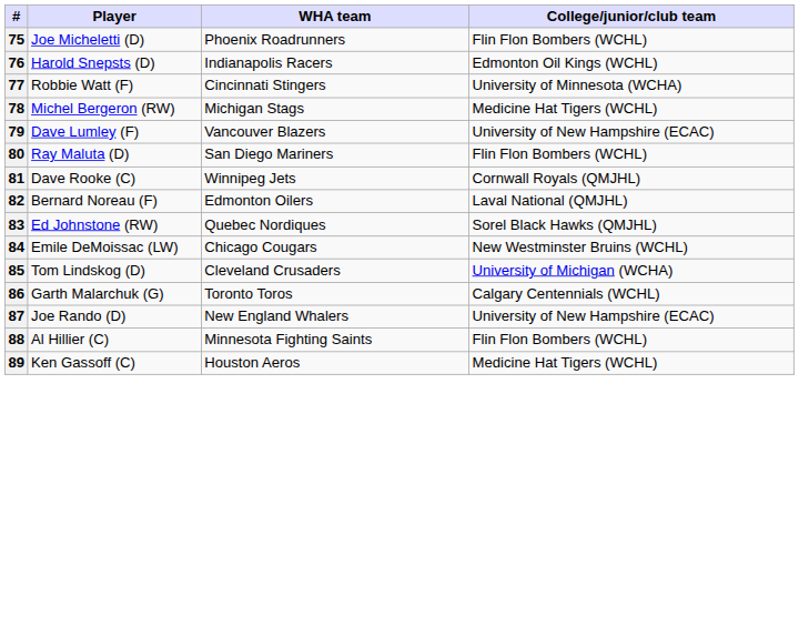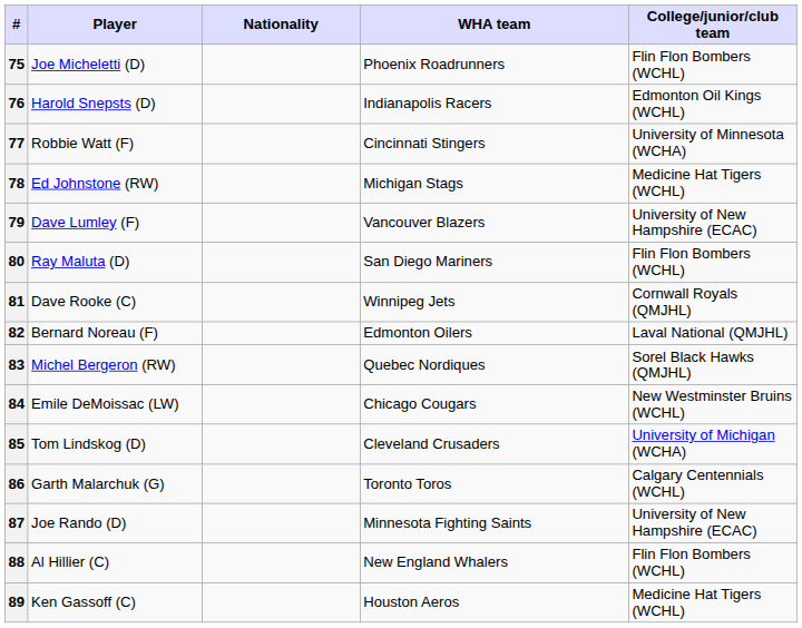 <table class="wikitable">
 <tr>
 <th style="background:#ddf; width:2.75%;">#</th>
 <th style="background:#ddf; width:22.0%;">Player</th>
+<th style="background:#ddf; width:20.0%;">Nationality</th>
 <th style="background:#ddf; width:34.0%;">WHA team</th>
 <th style="background:#ddf; width:100.0%;">College/junior/club team</th>
 </tr>
 <tr>
 <th>75</th>
 <td><a href='#'>Joe Micheletti</a> (D)</td>
+<td></td>
 <td>Phoenix Roadrunners</td>
 <td>Flin Flon Bombers (WCHL)</td>
 </tr>
 <tr>
 <th>76</th>
 <td><a href='#'>Harold Snepsts</a> (D)</td>
+<td></td>
 <td>Indianapolis Racers</td>
 <td>Edmonton Oil Kings (WCHL)</td>
 </tr>
 <tr>
 <th>77</th>
 <td>Robbie Watt (F)</td>
+<td></td>
 <td>Cincinnati Stingers</td>
 <td>University of Minnesota (WCHA)</td>
 </tr>
 <tr>
 <th>78</th>
-<td><a href='#'>Michel Bergeron</a> (RW)</td>
+<td><a href='#'>Ed Johnstone</a> (RW)</td>
+<td></td>
 <td>Michigan Stags</td>
 <td>Medicine Hat Tigers (WCHL)</td>
 </tr>
 <tr>
 <th>79</th>
 <td><a href='#'>Dave Lumley</a> (F)</td>
+<td></td>
 <td>Vancouver Blazers</td>
 <td>University of New Hampshire (ECAC)</td>
 </tr>
 <tr>
 <th>80</th>
 <td><a href='#'>Ray Maluta</a> (D)</td>
+<td></td>
 <td>San Diego Mariners</td>
 <td>Flin Flon Bombers (WCHL)</td>
 </tr>
 <tr>
 <th>81</th>
 <td>Dave Rooke (C)</td>
+<td></td>
 <td>Winnipeg Jets</td>
 <td>Cornwall Royals (QMJHL)</td>
 </tr>
 <tr>
 <th>82</th>
 <td>Bernard Noreau (F)</td>
+<td></td>
 <td>Edmonton Oilers</td>
 <td>Laval National (QMJHL)</td>
 </tr>
 <tr>
 <th>83</th>
-<td><a href='#'>Ed Johnstone</a> (RW)</td>
+<td><a href='#'>Michel Bergeron</a> (RW)</td>
+<td></td>
 <td>Quebec Nordiques</td>
 <td>Sorel Black Hawks (QMJHL)</td>
 </tr>
 <tr>
 <th>84</th>
 <td>Emile DeMoissac (LW)</td>
+<td></td>
 <td>Chicago Cougars</td>
 <td>New Westminster Bruins (WCHL)</td>
 </tr>
 <tr>
 <th>85</th>
 <td>Tom Lindskog (D)</td>
+<td></td>
 <td>Cleveland Crusaders</td>
 <td><a href='#'>University of Michigan</a> (WCHA)</td>
 </tr>
 <tr>
 <th>86</th>
 <td>Garth Malarchuk (G)</td>
+<td></td>
 <td>Toronto Toros</td>
 <td>Calgary Centennials (WCHL)</td>
 </tr>
 <tr>
 <th>87</th>
 <td>Joe Rando (D)</td>
-<td>New England Whalers</td>
+<td></td>
+<td>Minnesota Fighting Saints</td>
 <td>University of New Hampshire (ECAC)</td>
 </tr>
 <tr>
 <th>88</th>
 <td>Al Hillier (C)</td>
-<td>Minnesota Fighting Saints</td>
+<td></td>
+<td>New England Whalers</td>
 <td>Flin Flon Bombers (WCHL)</td>
 </tr>
 <tr>
 <th>89</th>
 <td>Ken Gassoff (C)</td>
+<td></td>
 <td>Houston Aeros</td>
 <td>Medicine Hat Tigers (WCHL)</td>
 </tr>
 </table>
